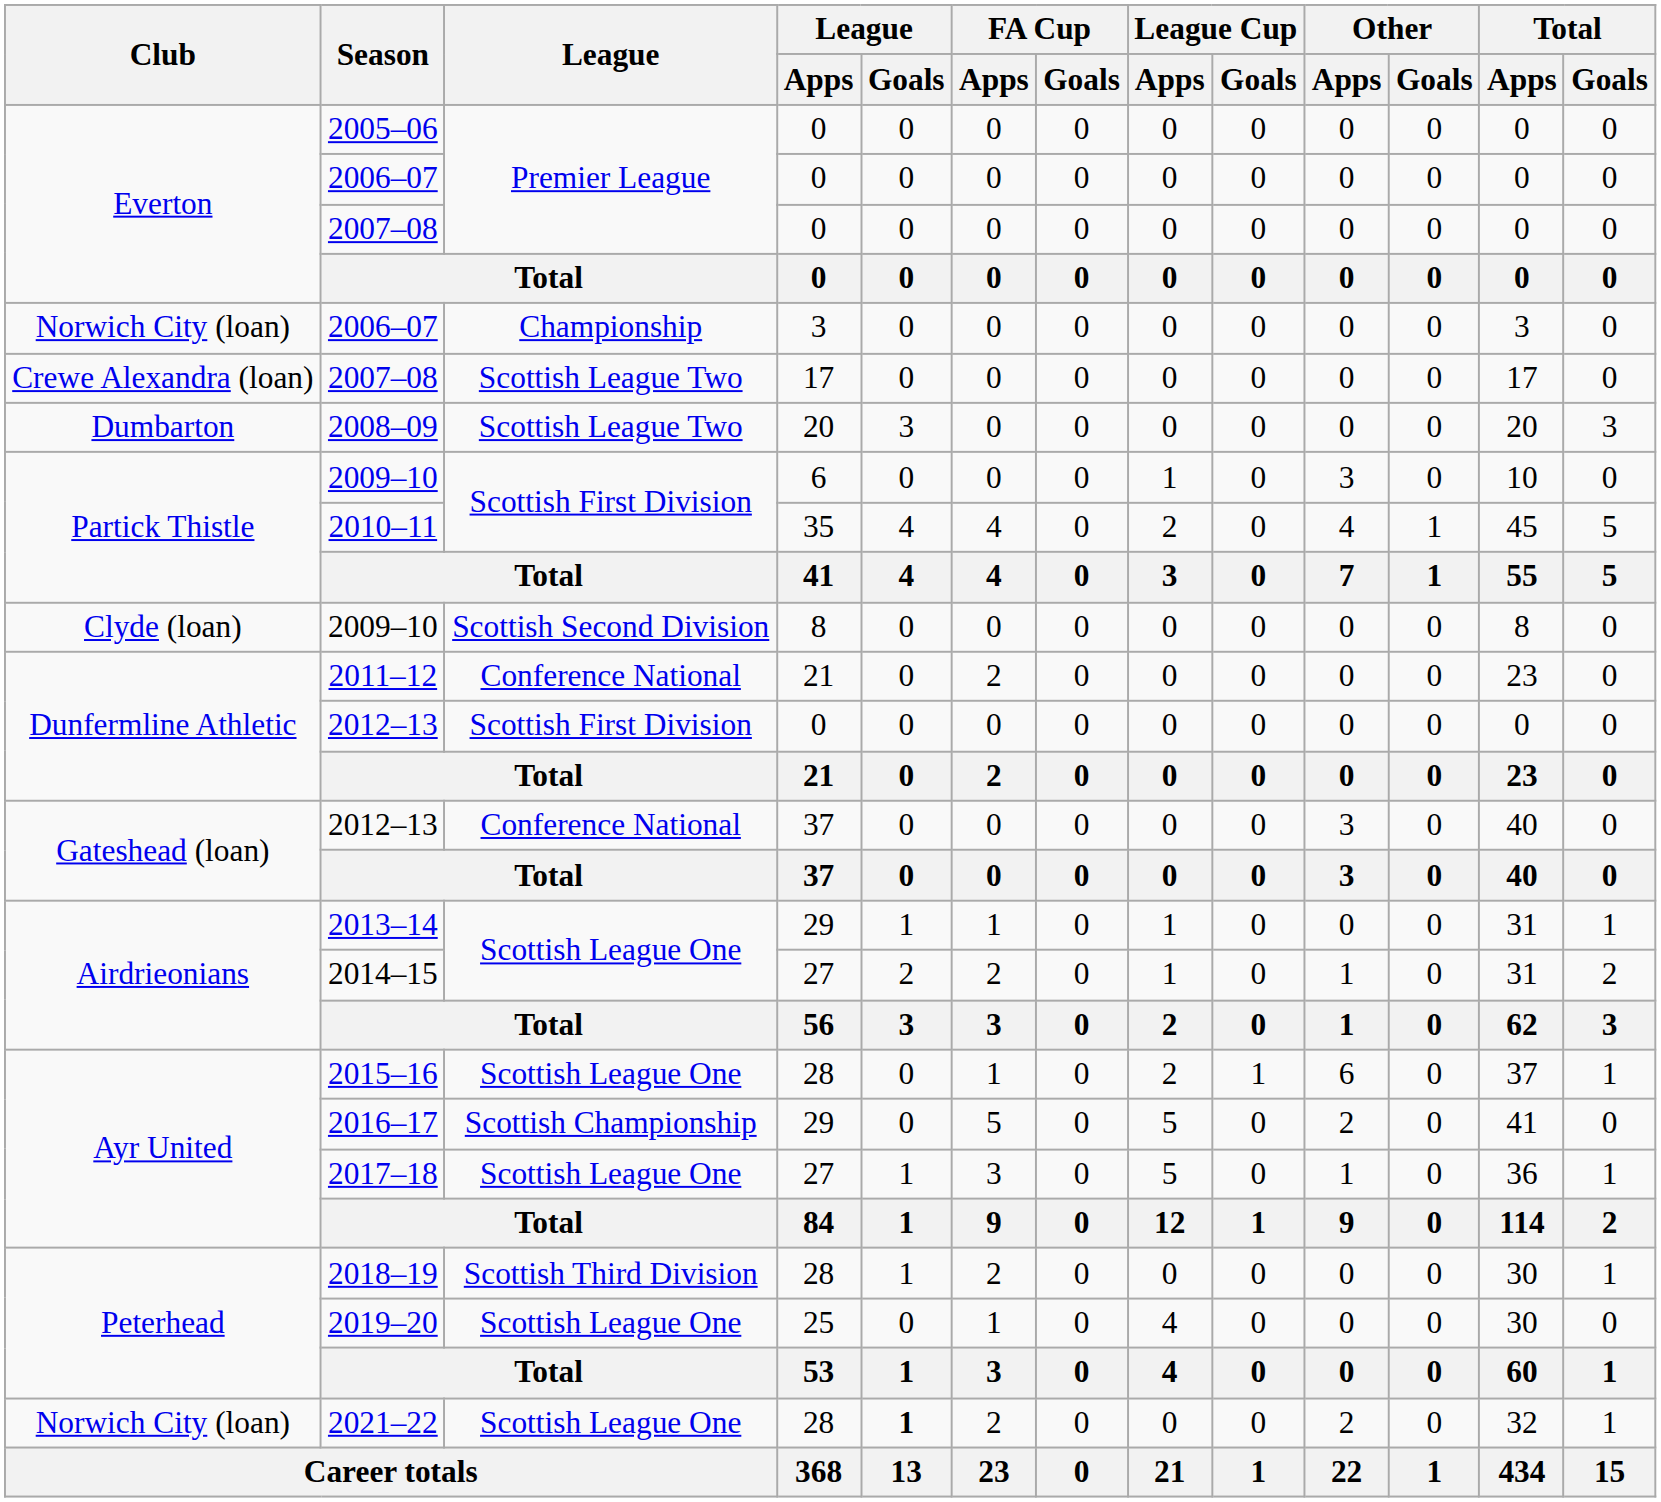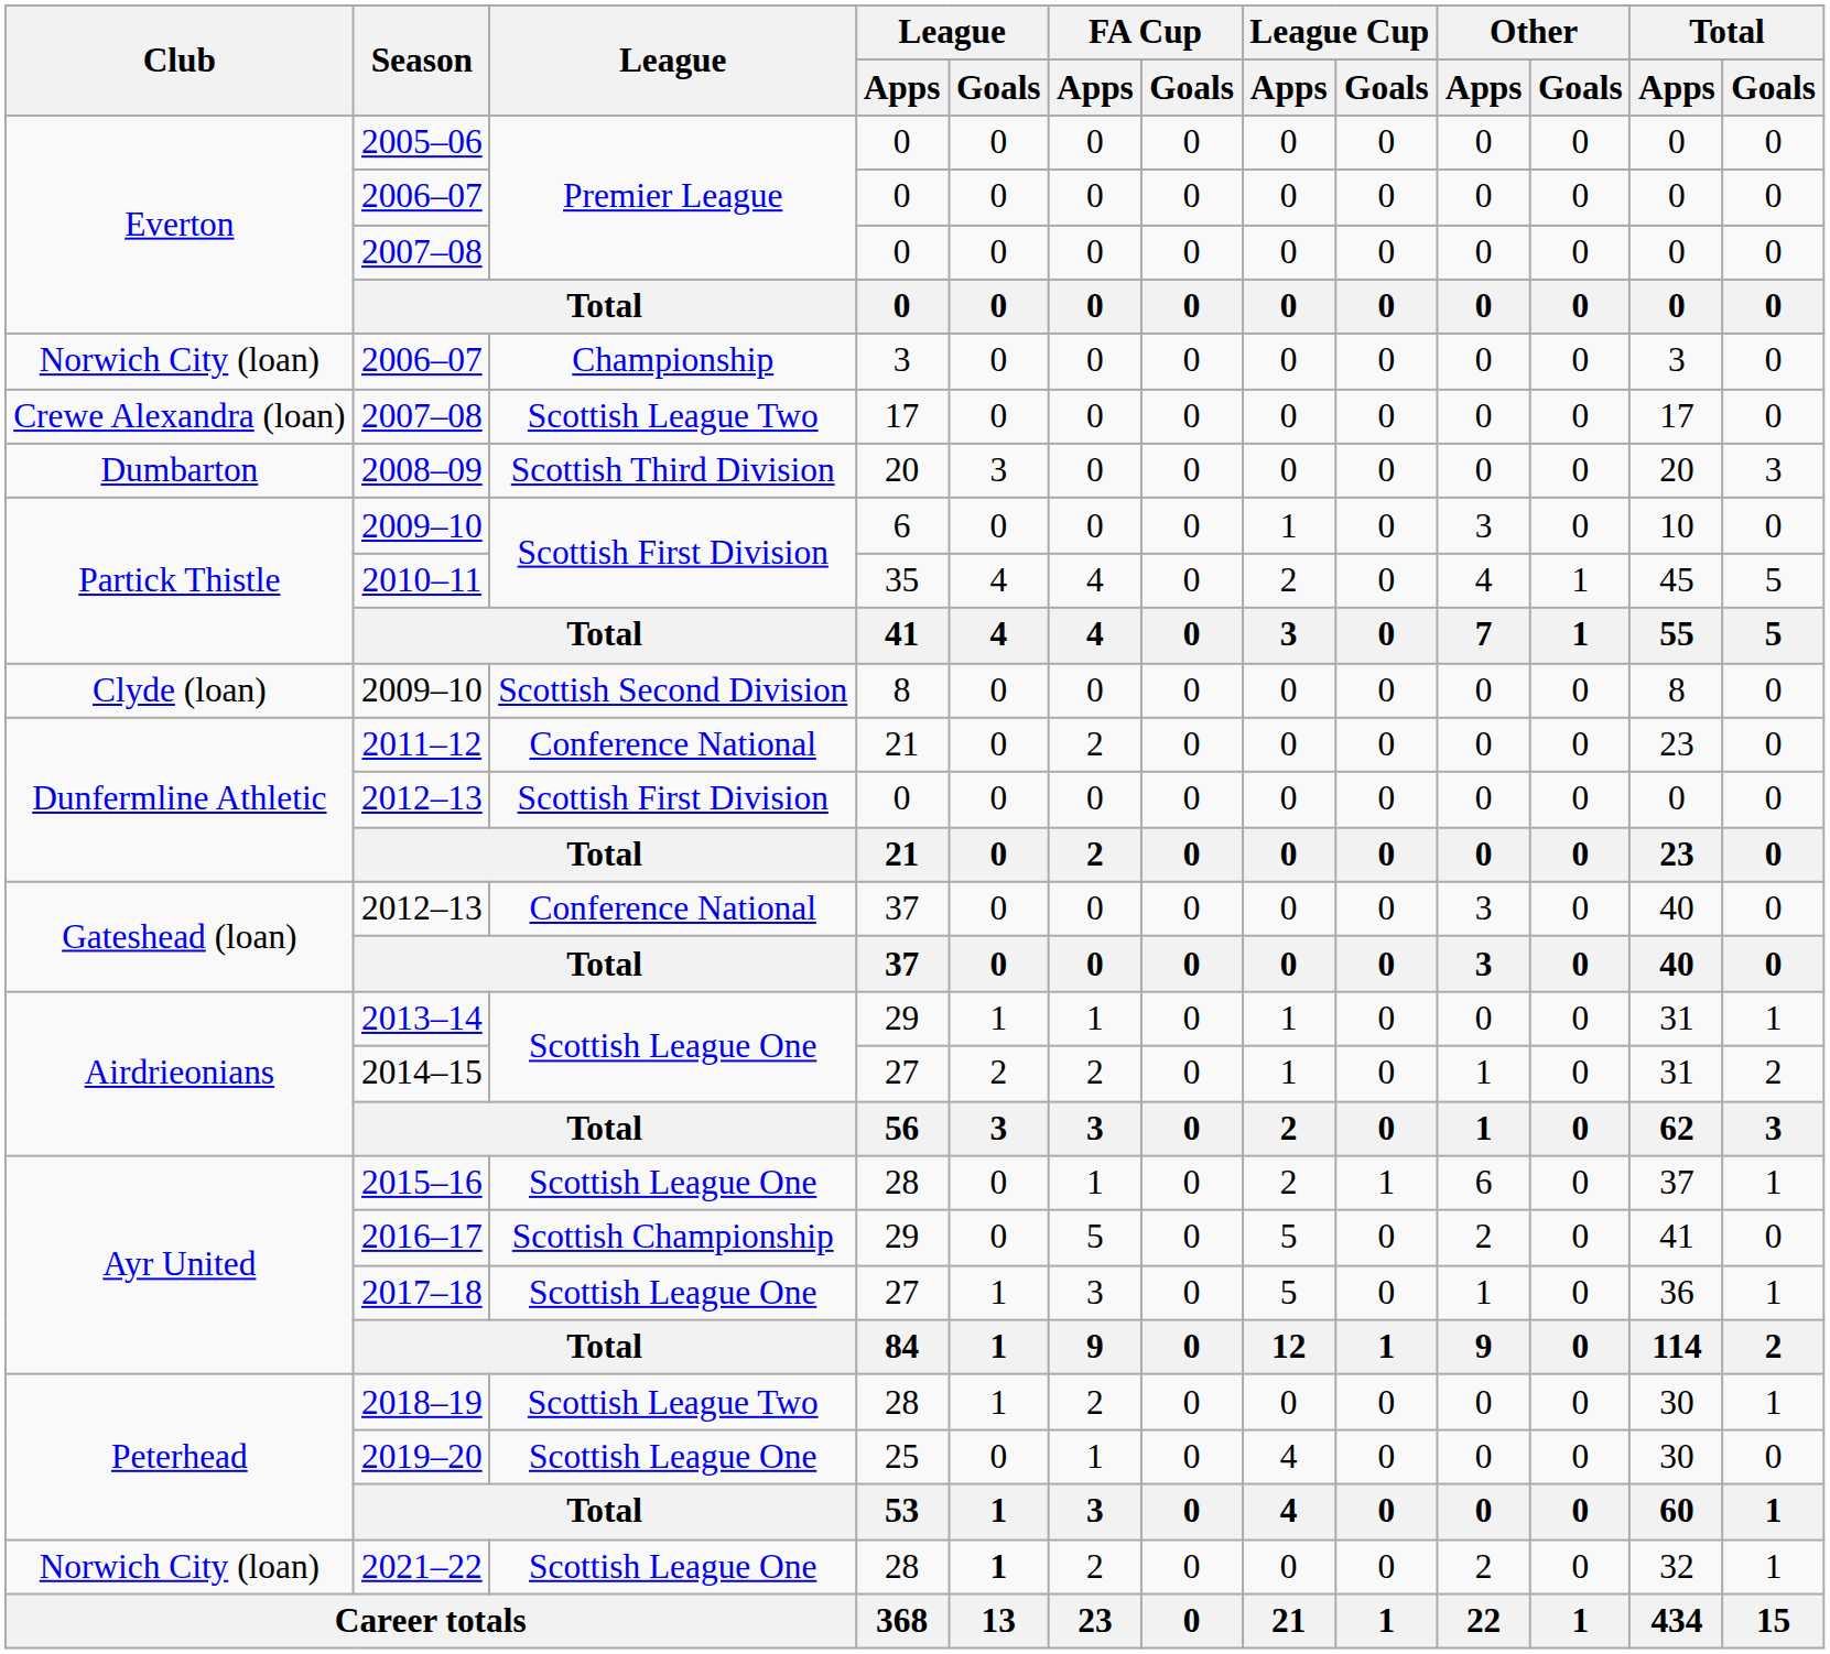 <table class="wikitable" style="text-align: center;">
 <tr>
 <th rowspan="2">Club</th>
 <th rowspan="2">Season</th>
 <th rowspan="2">League</th>
 <th colspan="2">League</th>
 <th colspan="2">FA Cup</th>
 <th colspan="2">League Cup</th>
 <th colspan="2">Other</th>
 <th colspan="2">Total</th>
 </tr>
 <tr>
 <th>Apps</th>
 <th>Goals</th>
 <th>Apps</th>
 <th>Goals</th>
 <th>Apps</th>
 <th>Goals</th>
 <th>Apps</th>
 <th>Goals</th>
 <th>Apps</th>
 <th>Goals</th>
 </tr>
 <tr>
 <td rowspan="4"><a href='#'>Everton</a></td>
 <td><a href='#'>2005–06</a></td>
 <td rowspan="3"><a href='#'>Premier League</a></td>
 <td>0</td>
 <td>0</td>
 <td>0</td>
 <td>0</td>
 <td>0</td>
 <td>0</td>
 <td>0</td>
 <td>0</td>
 <td>0</td>
 <td>0</td>
 </tr>
 <tr>
 <td><a href='#'>2006–07</a></td>
 <td>0</td>
 <td>0</td>
 <td>0</td>
 <td>0</td>
 <td>0</td>
 <td>0</td>
 <td>0</td>
 <td>0</td>
 <td>0</td>
 <td>0</td>
 </tr>
 <tr>
 <td><a href='#'>2007–08</a></td>
 <td>0</td>
 <td>0</td>
 <td>0</td>
 <td>0</td>
 <td>0</td>
 <td>0</td>
 <td>0</td>
 <td>0</td>
 <td>0</td>
 <td>0</td>
 </tr>
 <tr>
 <th colspan="2">Total</th>
 <th>0</th>
 <th>0</th>
 <th>0</th>
 <th>0</th>
 <th>0</th>
 <th>0</th>
 <th>0</th>
 <th>0</th>
 <th>0</th>
 <th>0</th>
 </tr>
 <tr>
 <td><a href='#'>Norwich City</a> (loan)</td>
 <td><a href='#'>2006–07</a></td>
 <td><a href='#'>Championship</a></td>
 <td>3</td>
 <td>0</td>
 <td>0</td>
 <td>0</td>
 <td>0</td>
 <td>0</td>
 <td>0</td>
 <td>0</td>
 <td>3</td>
 <td>0</td>
 </tr>
 <tr>
 <td><a href='#'>Crewe Alexandra</a> (loan)</td>
 <td><a href='#'>2007–08</a></td>
 <td><a href='#'>Scottish League Two</a></td>
 <td>17</td>
 <td>0</td>
 <td>0</td>
 <td>0</td>
 <td>0</td>
 <td>0</td>
 <td>0</td>
 <td>0</td>
 <td>17</td>
 <td>0</td>
 </tr>
 <tr>
 <td><a href='#'>Dumbarton</a></td>
 <td><a href='#'>2008–09</a></td>
-<td><a href='#'>Scottish League Two</a></td>
+<td><a href='#'>Scottish Third Division</a></td>
 <td>20</td>
 <td>3</td>
 <td>0</td>
 <td>0</td>
 <td>0</td>
 <td>0</td>
 <td>0</td>
 <td>0</td>
 <td>20</td>
 <td>3</td>
 </tr>
 <tr>
 <td rowspan="3"><a href='#'>Partick Thistle</a></td>
 <td><a href='#'>2009–10</a></td>
 <td rowspan="2"><a href='#'>Scottish First Division</a></td>
 <td>6</td>
 <td>0</td>
 <td>0</td>
 <td>0</td>
 <td>1</td>
 <td>0</td>
 <td>3</td>
 <td>0</td>
 <td>10</td>
 <td>0</td>
 </tr>
 <tr>
 <td><a href='#'>2010–11</a></td>
 <td>35</td>
 <td>4</td>
 <td>4</td>
 <td>0</td>
 <td>2</td>
 <td>0</td>
 <td>4</td>
 <td>1</td>
 <td>45</td>
 <td>5</td>
 </tr>
 <tr>
 <th colspan="2">Total</th>
 <th>41</th>
 <th>4</th>
 <th>4</th>
 <th>0</th>
 <th>3</th>
 <th>0</th>
 <th>7</th>
 <th>1</th>
 <th>55</th>
 <th>5</th>
 </tr>
 <tr>
 <td><a href='#'>Clyde</a> (loan)</td>
 <td>2009–10</td>
 <td><a href='#'>Scottish Second Division</a></td>
 <td>8</td>
 <td>0</td>
 <td>0</td>
 <td>0</td>
 <td>0</td>
 <td>0</td>
 <td>0</td>
 <td>0</td>
 <td>8</td>
 <td>0</td>
 </tr>
 <tr>
 <td rowspan="3"><a href='#'>Dunfermline Athletic</a></td>
 <td><a href='#'>2011–12</a></td>
 <td><a href='#'>Conference National</a></td>
 <td>21</td>
 <td>0</td>
 <td>2</td>
 <td>0</td>
 <td>0</td>
 <td>0</td>
 <td>0</td>
 <td>0</td>
 <td>23</td>
 <td>0</td>
 </tr>
 <tr>
 <td><a href='#'>2012–13</a></td>
 <td><a href='#'>Scottish First Division</a></td>
 <td>0</td>
 <td>0</td>
 <td>0</td>
 <td>0</td>
 <td>0</td>
 <td>0</td>
 <td>0</td>
 <td>0</td>
 <td>0</td>
 <td>0</td>
 </tr>
 <tr>
 <th colspan="2">Total</th>
 <th>21</th>
 <th>0</th>
 <th>2</th>
 <th>0</th>
 <th>0</th>
 <th>0</th>
 <th>0</th>
 <th>0</th>
 <th>23</th>
 <th>0</th>
 </tr>
 <tr>
 <td rowspan="2"><a href='#'>Gateshead</a> (loan)</td>
 <td>2012–13</td>
 <td><a href='#'>Conference National</a></td>
 <td>37</td>
 <td>0</td>
 <td>0</td>
 <td>0</td>
 <td>0</td>
 <td>0</td>
 <td>3</td>
 <td>0</td>
 <td>40</td>
 <td>0</td>
 </tr>
 <tr>
 <th colspan="2">Total</th>
 <th>37</th>
 <th>0</th>
 <th>0</th>
 <th>0</th>
 <th>0</th>
 <th>0</th>
 <th>3</th>
 <th>0</th>
 <th>40</th>
 <th>0</th>
 </tr>
 <tr>
 <td rowspan="3"><a href='#'>Airdrieonians</a></td>
 <td><a href='#'>2013–14</a></td>
 <td rowspan="2"><a href='#'>Scottish League One</a></td>
 <td>29</td>
 <td>1</td>
 <td>1</td>
 <td>0</td>
 <td>1</td>
 <td>0</td>
 <td>0</td>
 <td>0</td>
 <td>31</td>
 <td>1</td>
 </tr>
 <tr>
 <td>2014–15</td>
 <td>27</td>
 <td>2</td>
 <td>2</td>
 <td>0</td>
 <td>1</td>
 <td>0</td>
 <td>1</td>
 <td>0</td>
 <td>31</td>
 <td>2</td>
 </tr>
 <tr>
 <th colspan="2">Total</th>
 <th>56</th>
 <th>3</th>
 <th>3</th>
 <th>0</th>
 <th>2</th>
 <th>0</th>
 <th>1</th>
 <th>0</th>
 <th>62</th>
 <th>3</th>
 </tr>
 <tr>
 <td rowspan="4"><a href='#'>Ayr United</a></td>
 <td><a href='#'>2015–16</a></td>
 <td><a href='#'>Scottish League One</a></td>
 <td>28</td>
 <td>0</td>
 <td>1</td>
 <td>0</td>
 <td>2</td>
 <td>1</td>
 <td>6</td>
 <td>0</td>
 <td>37</td>
 <td>1</td>
 </tr>
 <tr>
 <td><a href='#'>2016–17</a></td>
 <td><a href='#'>Scottish Championship</a></td>
 <td>29</td>
 <td>0</td>
 <td>5</td>
 <td>0</td>
 <td>5</td>
 <td>0</td>
 <td>2</td>
 <td>0</td>
 <td>41</td>
 <td>0</td>
 </tr>
 <tr>
 <td><a href='#'>2017–18</a></td>
 <td><a href='#'>Scottish League One</a></td>
 <td>27</td>
 <td>1</td>
 <td>3</td>
 <td>0</td>
 <td>5</td>
 <td>0</td>
 <td>1</td>
 <td>0</td>
 <td>36</td>
 <td>1</td>
 </tr>
 <tr>
 <th colspan="2">Total</th>
 <th>84</th>
 <th>1</th>
 <th>9</th>
 <th>0</th>
 <th>12</th>
 <th>1</th>
 <th>9</th>
 <th>0</th>
 <th>114</th>
 <th>2</th>
 </tr>
 <tr>
 <td rowspan="3"><a href='#'>Peterhead</a></td>
 <td><a href='#'>2018–19</a></td>
-<td><a href='#'>Scottish Third Division</a></td>
+<td><a href='#'>Scottish League Two</a></td>
 <td>28</td>
 <td>1</td>
 <td>2</td>
 <td>0</td>
 <td>0</td>
 <td>0</td>
 <td>0</td>
 <td>0</td>
 <td>30</td>
 <td>1</td>
 </tr>
 <tr>
 <td><a href='#'>2019–20</a></td>
 <td><a href='#'>Scottish League One</a></td>
 <td>25</td>
 <td>0</td>
 <td>1</td>
 <td>0</td>
 <td>4</td>
 <td>0</td>
 <td>0</td>
 <td>0</td>
 <td>30</td>
 <td>0</td>
 </tr>
 <tr>
 <th colspan="2">Total</th>
 <th>53</th>
 <th>1</th>
 <th>3</th>
 <th>0</th>
 <th>4</th>
 <th>0</th>
 <th>0</th>
 <th>0</th>
 <th>60</th>
 <th>1</th>
 </tr>
 <tr>
 <td><a href='#'>Norwich City</a> (loan)</td>
 <td><a href='#'>2021–22</a></td>
 <td><a href='#'>Scottish League One</a></td>
 <td>28</td>
 <td><strong>1</strong></td>
 <td>2</td>
 <td>0</td>
 <td>0</td>
 <td>0</td>
 <td>2</td>
 <td>0</td>
 <td>32</td>
 <td>1</td>
 </tr>
 <tr>
 <th colspan="3">Career totals</th>
 <th>368</th>
 <th>13</th>
 <th>23</th>
 <th>0</th>
 <th>21</th>
 <th>1</th>
 <th>22</th>
 <th>1</th>
 <th>434</th>
 <th>15</th>
 </tr>
 </table>
